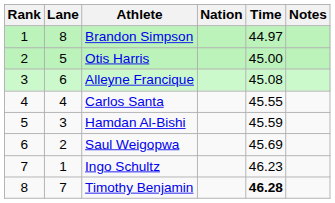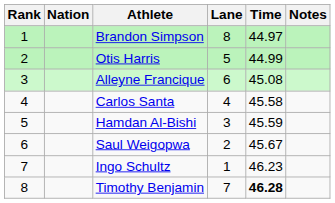 <table class="wikitable sortable" style="text-align:center">
 <tr>
 <th>Rank</th>
+<th>Nation</th>
+<th>Athlete</th>
 <th>Lane</th>
-<th>Athlete</th>
-<th>Nation</th>
 <th>Time</th>
 <th>Notes</th>
 </tr>
 <tr bgcolor=bbf3bb>
 <td>1</td>
+<td align=left></td>
+<td align=left><a href='#'>Brandon Simpson</a></td>
 <td>8</td>
-<td align=left><a href='#'>Brandon Simpson</a></td>
-<td align=left></td>
 <td>44.97</td>
 <td></td>
 </tr>
 <tr bgcolor=bbf3bb>
 <td>2</td>
+<td align=left></td>
+<td align=left><a href='#'>Otis Harris</a></td>
 <td>5</td>
-<td align=left><a href='#'>Otis Harris</a></td>
-<td align=left></td>
-<td>45.00</td>
+<td>44.99</td>
 <td></td>
 </tr>
 <tr bgcolor=ccf9cc>
 <td>3</td>
+<td align=left></td>
+<td align=left><a href='#'>Alleyne Francique</a></td>
 <td>6</td>
-<td align=left><a href='#'>Alleyne Francique</a></td>
-<td align=left></td>
 <td>45.08</td>
 <td></td>
 </tr>
 <tr>
 <td>4</td>
+<td align=left></td>
+<td align=left><a href='#'>Carlos Santa</a></td>
 <td>4</td>
-<td align=left><a href='#'>Carlos Santa</a></td>
-<td align=left></td>
-<td>45.55</td>
+<td>45.58</td>
 <td></td>
 </tr>
 <tr>
 <td>5</td>
+<td align=left></td>
+<td align=left><a href='#'>Hamdan Al-Bishi</a></td>
 <td>3</td>
-<td align=left><a href='#'>Hamdan Al-Bishi</a></td>
-<td align=left></td>
 <td>45.59</td>
 <td></td>
 </tr>
 <tr>
 <td>6</td>
+<td align=left></td>
+<td align=left><a href='#'>Saul Weigopwa</a></td>
 <td>2</td>
-<td align=left><a href='#'>Saul Weigopwa</a></td>
-<td align=left></td>
-<td>45.69</td>
+<td>45.67</td>
 <td></td>
 </tr>
 <tr>
 <td>7</td>
+<td align=left></td>
+<td align=left><a href='#'>Ingo Schultz</a></td>
 <td>1</td>
-<td align=left><a href='#'>Ingo Schultz</a></td>
-<td align=left></td>
 <td>46.23</td>
 <td></td>
 </tr>
 <tr>
 <td>8</td>
+<td align=left></td>
+<td align=left><a href='#'>Timothy Benjamin</a></td>
 <td>7</td>
-<td align=left><a href='#'>Timothy Benjamin</a></td>
-<td align=left></td>
 <td><strong>46.28</strong></td>
 <td></td>
 </tr>
 </table>
